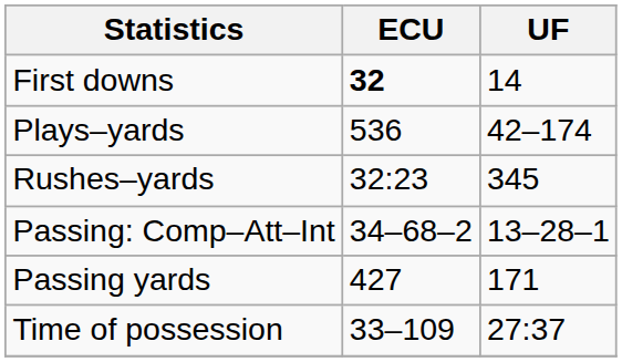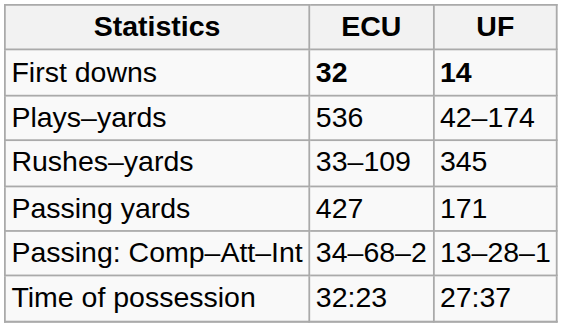 <table class="wikitable">
 <tr>
 <th>Statistics</th>
 <th>ECU</th>
 <th>UF</th>
 </tr>
 <tr>
 <td>First downs</td>
 <td><strong>32</strong></td>
-<td>14</td>
+<td><strong>14</strong></td>
 </tr>
 <tr>
 <td>Plays–yards</td>
 <td>536</td>
 <td>42–174</td>
 </tr>
 <tr>
 <td>Rushes–yards</td>
-<td>32:23</td>
+<td>33–109</td>
 <td>345</td>
+</tr>
+<tr>
+<td>Passing yards</td>
+<td>427</td>
+<td>171</td>
 </tr>
 <tr>
 <td>Passing: Comp–Att–Int</td>
 <td>34–68–2</td>
 <td>13–28–1</td>
 </tr>
 <tr>
-<td>Passing yards</td>
-<td>427</td>
-<td>171</td>
-</tr>
-<tr>
 <td>Time of possession</td>
-<td>33–109</td>
+<td>32:23</td>
 <td>27:37</td>
 </tr>
 <tr>
 </tr>
 </table>
